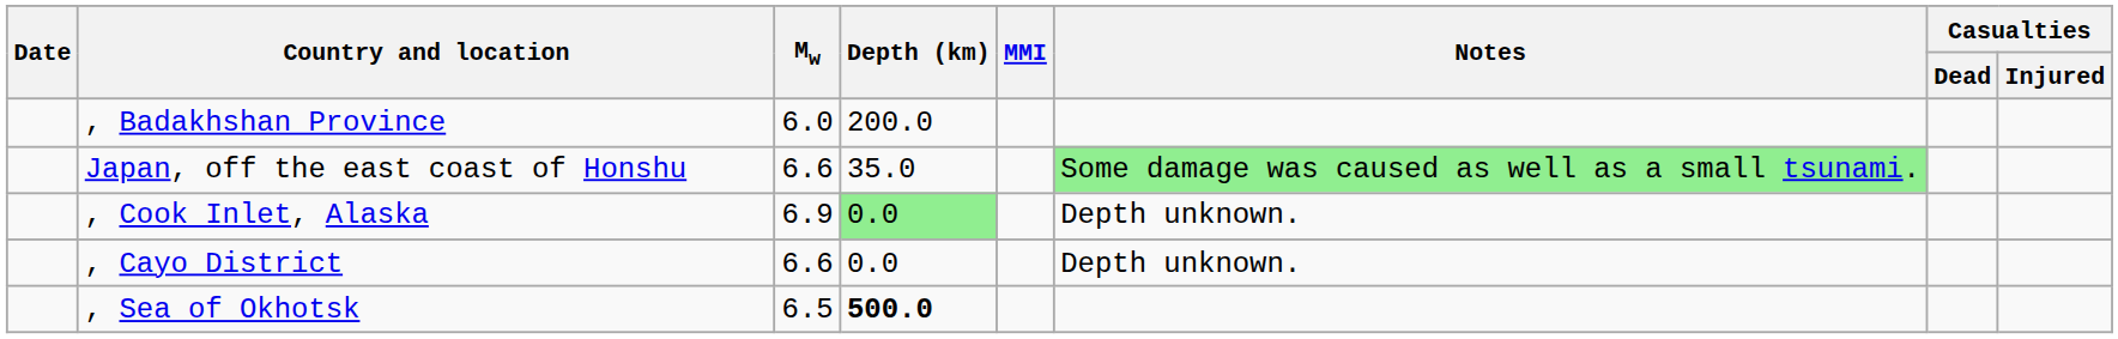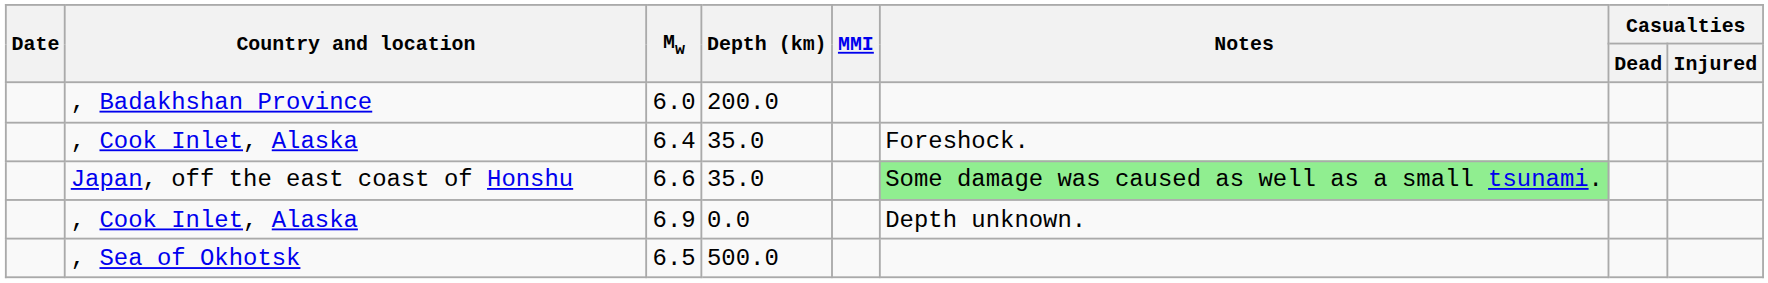 <table class="wikitable sortable sort-under" style="border:1px black; margin-left:1em;">
 <tr>
 <th rowspan="2"><small>Date</small></th>
 <th rowspan="2" style="width: 310px"><small>Country and location</small></th>
 <th rowspan="2"><small>M<sub>w</sub></small></th>
 <th rowspan="2"><small>Depth (km)</small></th>
 <th rowspan="2"><small><a href='#'>MMI</a></small></th>
 <th rowspan="2" class="unsortable"><small>Notes</small></th>
 <th colspan="2"><small>Casualties</small></th>
 </tr>
 <tr>
 <th><small>Dead</small></th>
 <th><small>Injured</small></th>
 </tr>
 <tr>
 <td></td>
 <td>, <a href='#'>Badakhshan Province</a></td>
 <td>6.0</td>
 <td>200.0</td>
 <td></td>
 <td></td>
 <td></td>
 <td></td>
 </tr>
 <tr>
 <td></td>
+<td>, <a href='#'>Cook Inlet</a>, <a href='#'>Alaska</a></td>
+<td>6.4</td>
+<td>35.0</td>
+<td></td>
+<td>Foreshock.</td>
+<td></td>
+<td></td>
+</tr>
+<tr>
+<td></td>
 <td> <a href='#'>Japan</a>, off the east coast of <a href='#'>Honshu</a></td>
 <td>6.6</td>
 <td>35.0</td>
 <td></td>
 <td style="background: lightgreen;">Some damage was caused as well as a small <a href='#'>tsunami</a>.</td>
 <td></td>
 <td></td>
 </tr>
 <tr>
 <td></td>
 <td>, <a href='#'>Cook Inlet</a>, <a href='#'>Alaska</a></td>
 <td>6.9</td>
-<td style="background: lightgreen;">0.0</td>
-<td></td>
-<td>Depth unknown.</td>
-<td></td>
-<td></td>
-</tr>
-<tr>
-<td></td>
-<td>, <a href='#'>Cayo District</a></td>
-<td>6.6</td>
 <td>0.0</td>
 <td></td>
 <td>Depth unknown.</td>
 <td></td>
 <td></td>
 </tr>
 <tr>
 <td></td>
 <td>, <a href='#'>Sea of Okhotsk</a></td>
 <td>6.5</td>
-<td><strong>500.0</strong></td>
+<td>500.0</td>
 <td></td>
 <td></td>
 <td></td>
 <td></td>
 </tr>
 </table>
